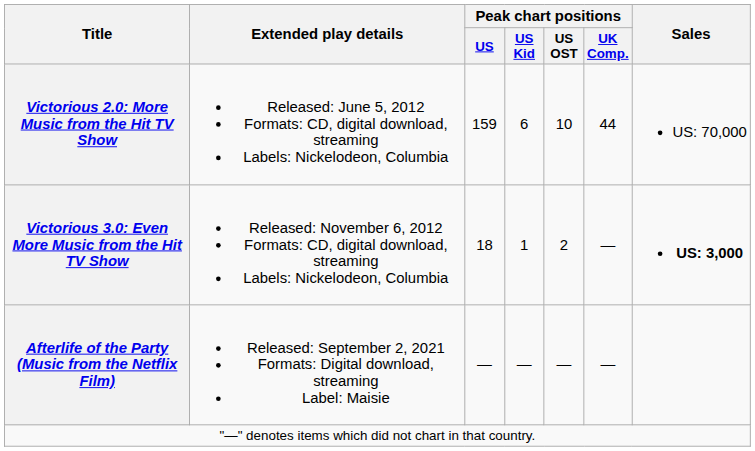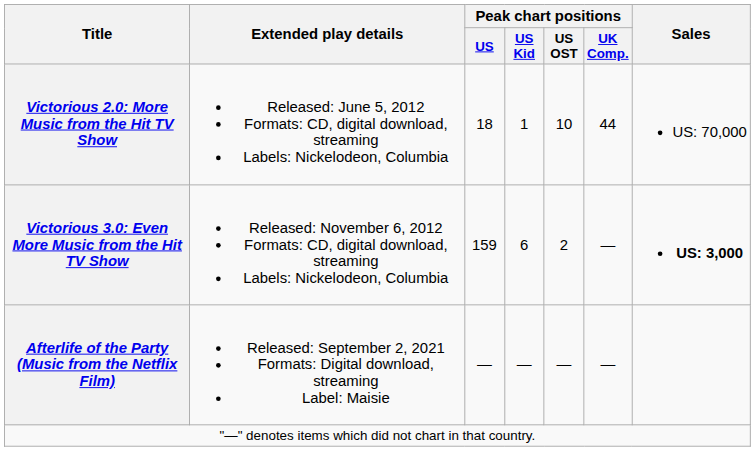 <table class="wikitable plainrowheaders" style="text-align:center;">
 <tr>
 <th scope="col" rowspan="2" style="width:12em;">Title</th>
 <th scope="col" rowspan="2" style="width:18em;">Extended play details</th>
 <th scope="col" colspan="4">Peak chart positions</th>
 <th scope="col" rowspan="2">Sales</th>
 </tr>
 <tr>
 <th scope="col" style="width:2.5em;font-size:90%;"><a href='#'>US</a><br></th>
 <th scope="col" style="width:2.5em;font-size:90%;"><a href='#'>US<br>Kid</a><br></th>
 <th scope="col" style="width:2.5em;font-size:90%;">US<br>OST<br></th>
 <th scope="col" style="width:2.5em;font-size:90%;"><a href='#'>UK<br>Comp.</a><br></th>
 </tr>
 <tr>
 <th scope="row"><em><a href='#'>Victorious 2.0: More Music from the Hit TV Show</a></em><br></th>
 <td><br><ul><li>Released: June 5, 2012</li><li>Formats: CD, digital download, streaming</li><li>Labels: Nickelodeon, Columbia</li></ul></td>
-<td>159</td>
-<td>6</td>
+<td>18</td>
+<td>1</td>
 <td>10</td>
 <td>44</td>
 <td><br><ul><li>US: 70,000</li></ul></td>
 </tr>
 <tr>
 <th scope="row"><em><a href='#'>Victorious 3.0: Even More Music from the Hit TV Show</a></em><br></th>
 <td><br><ul><li>Released: November 6, 2012</li><li>Formats: CD, digital download, streaming</li><li>Labels: Nickelodeon, Columbia</li></ul></td>
-<td>18</td>
-<td>1</td>
+<td>159</td>
+<td>6</td>
 <td>2</td>
 <td>—</td>
 <td><strong><br><ul><li>US: 3,000</li></ul></strong></td>
 </tr>
 <tr>
 <th scope="row"><em><a href='#'>Afterlife of the Party (Music from the Netflix Film)</a></em><br></th>
 <td><br><ul><li>Released: September 2, 2021</li><li>Formats: Digital download, streaming</li><li>Label: Maisie</li></ul></td>
 <td>—</td>
 <td>—</td>
 <td>—</td>
 <td>—</td>
 <td></td>
 </tr>
 <tr>
 <td colspan="11" style="text-align:center; font-size:90%;">"—" denotes items which did not chart in that country.</td>
 </tr>
 </table>
